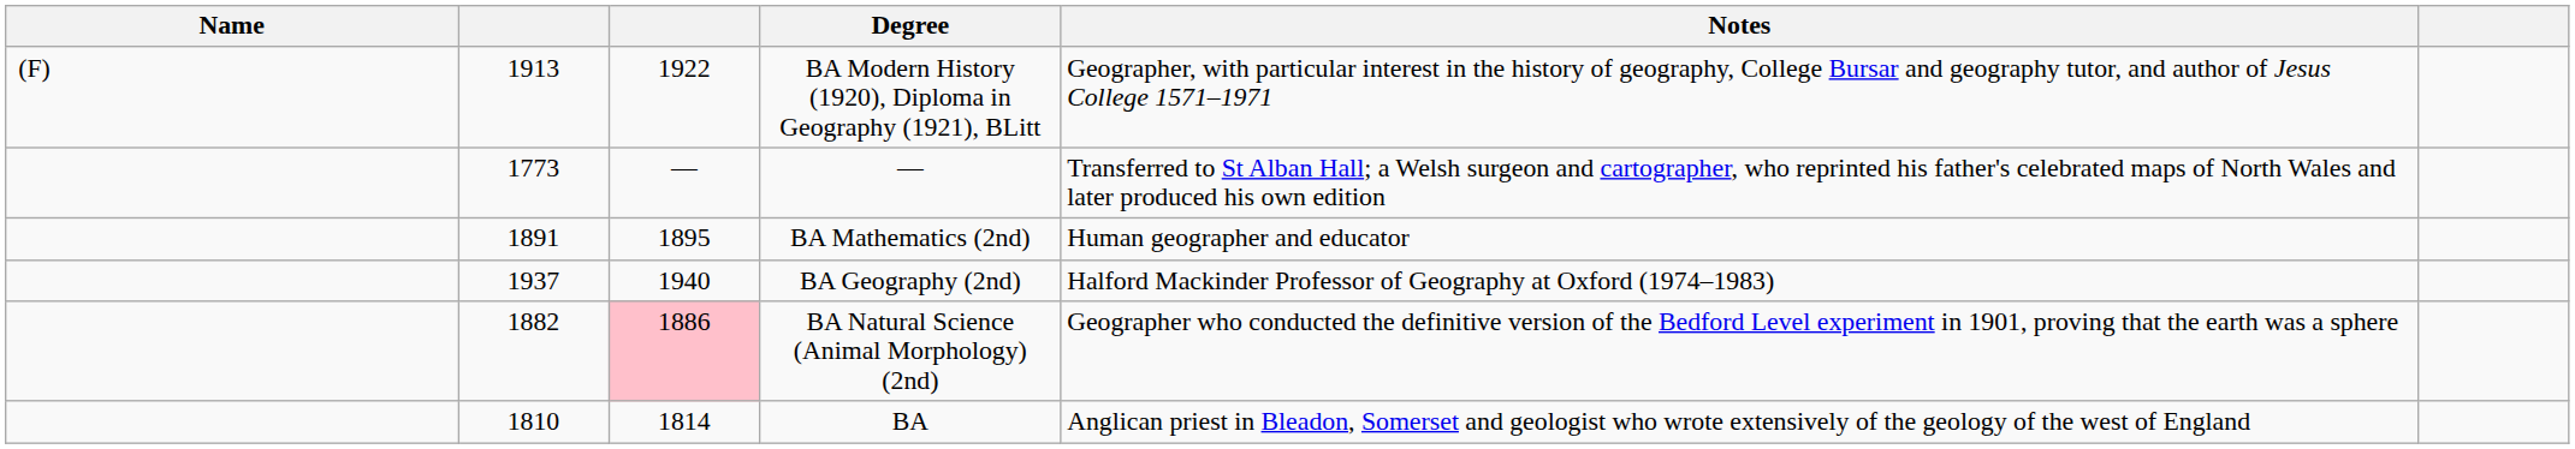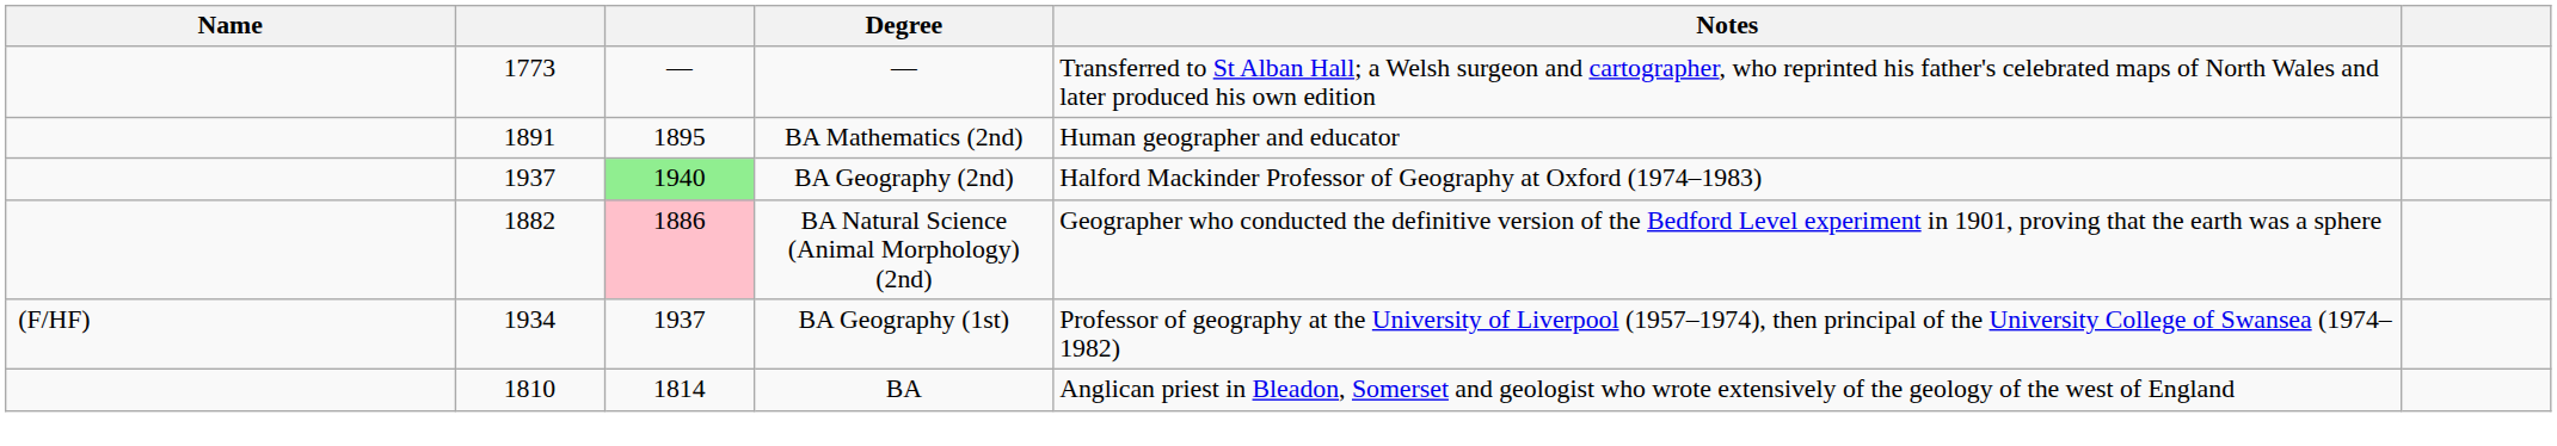 <table class="wikitable sortable">
 <tr>
 <th width="15%">Name</th>
 <th width="5%"></th>
 <th width="5%"></th>
 <th width="10%" class="unsortable">Degree</th>
 <th width="45%" class="unsortable">Notes</th>
 <th width="5%" class="unsortable"></th>
-</tr>
-<tr valign="top">
-<td> (F)</td>
-<td align="center">1913</td>
-<td align="center">1922</td>
-<td align="center">BA Modern History (1920), Diploma in Geography (1921), BLitt</td>
-<td>Geographer, with particular interest in the history of geography, College <a href='#'>Bursar</a> and geography tutor, and author of <em>Jesus College 1571–1971</em></td>
-<td align="center"></td>
 </tr>
 <tr valign="top">
 <td></td>
 <td align="center">1773</td>
 <td align="center">—</td>
 <td align="center">—</td>
 <td>Transferred to <a href='#'>St Alban Hall</a>; a Welsh surgeon and <a href='#'>cartographer</a>, who reprinted his father's celebrated maps of North Wales and later produced his own edition</td>
 <td align="center"></td>
 </tr>
 <tr valign="top">
 <td></td>
 <td align="center">1891</td>
 <td align="center">1895</td>
 <td align="center">BA Mathematics (2nd)</td>
 <td>Human geographer and educator</td>
 <td align="center"></td>
 </tr>
 <tr valign="top">
 <td></td>
 <td align="center">1937</td>
-<td align="center">1940</td>
+<td align="center" style="background: lightgreen;">1940</td>
 <td align="center">BA Geography (2nd)</td>
 <td>Halford Mackinder Professor of Geography at Oxford (1974–1983)</td>
 <td align="center"></td>
 </tr>
 <tr valign="top">
 <td></td>
 <td align="center">1882</td>
 <td align="center" style="background: pink;">1886</td>
 <td align="center">BA Natural Science (Animal Morphology) (2nd)</td>
 <td>Geographer who conducted the definitive version of the <a href='#'>Bedford Level experiment</a> in 1901, proving that the earth was a sphere</td>
 <td align="center"></td>
 </tr>
 <tr valign="top">
+<td> (F/HF)</td>
+<td align="center">1934</td>
+<td align="center">1937</td>
+<td align="center">BA Geography (1st)</td>
+<td>Professor of geography at the <a href='#'>University of Liverpool</a> (1957–1974), then principal of the <a href='#'>University College of Swansea</a> (1974–1982)</td>
+<td align="center"></td>
+</tr>
+<tr valign="top">
 <td></td>
 <td align="center">1810</td>
 <td align="center">1814</td>
 <td align="center">BA</td>
 <td>Anglican priest in <a href='#'>Bleadon</a>, <a href='#'>Somerset</a> and geologist who wrote extensively of the geology of the west of England</td>
 <td align="center"></td>
 </tr>
 </table>
